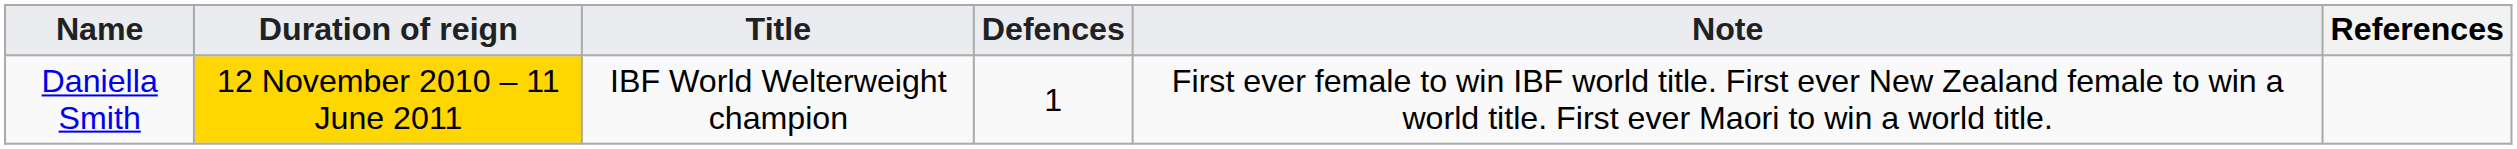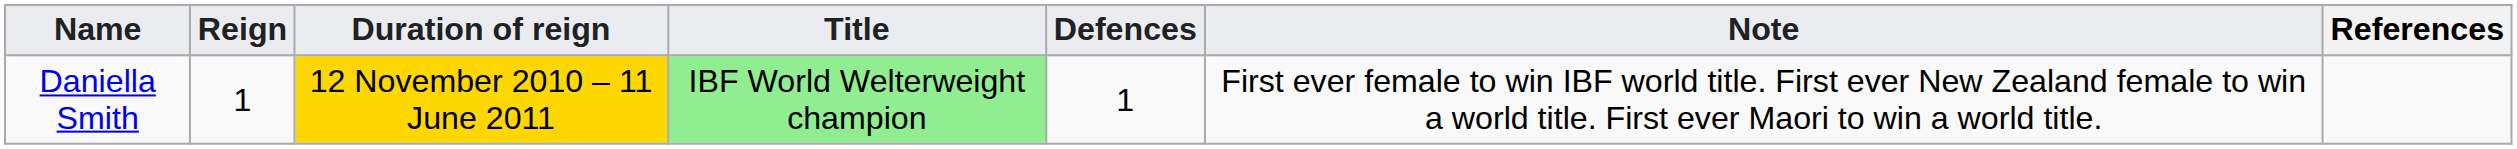 <table class="wikitable" style="font-weight:bold; text-align:center;">
 <tr>
 <th style="vertical-align:middle; background-color:#EAECF0; color:#202122;">Name</th>
+<th style="vertical-align:middle; background-color:#EAECF0; color:#202122;">Reign</th>
 <th style="vertical-align:middle; background-color:#EAECF0; color:#202122;">Duration of reign</th>
 <th style="vertical-align:middle; background-color:#EAECF0; color:#202122;">Title</th>
 <th style="vertical-align:middle; background-color:#EAECF0; color:#202122;">Defences</th>
 <th style="vertical-align:middle; background-color:#EAECF0; color:#202122;">Note</th>
 <th>References</th>
 </tr>
 <tr style="font-weight:normal;">
 <td><a href='#'>Daniella Smith</a></td>
+<td>1</td>
 <td style="background: gold;">12 November 2010 – 11 June 2011</td>
-<td>IBF World Welterweight champion</td>
+<td style="background: lightgreen;">IBF World Welterweight champion</td>
 <td>1</td>
 <td>First ever female to win IBF world title. First ever New Zealand female to win a world title. First ever Maori to win a world title.</td>
 <td></td>
 </tr>
 </table>
